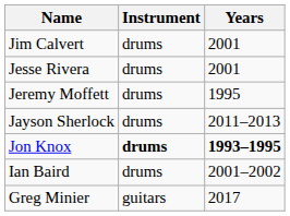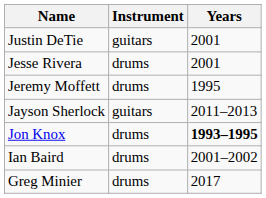 <table class="wikitable">
 <tr>
 <th>Name</th>
 <th>Instrument</th>
 <th>Years</th>
 </tr>
 <tr>
-<td>Jim Calvert</td>
-<td>drums</td>
+<td>Justin DeTie</td>
+<td>guitars</td>
 <td>2001</td>
 </tr>
 <tr>
 <td>Jesse Rivera</td>
 <td>drums</td>
 <td>2001</td>
 </tr>
 <tr>
 <td>Jeremy Moffett</td>
 <td>drums</td>
 <td>1995</td>
 </tr>
 <tr>
 <td>Jayson Sherlock</td>
-<td>drums</td>
+<td>guitars</td>
 <td>2011–2013</td>
 </tr>
 <tr>
 <td><a href='#'>Jon Knox</a></td>
-<td><strong>drums</strong></td>
+<td>drums</td>
 <td><strong>1993–1995</strong></td>
 </tr>
 <tr>
 <td>Ian Baird</td>
 <td>drums</td>
 <td>2001–2002</td>
 </tr>
 <tr>
 <td>Greg Minier</td>
-<td>guitars</td>
+<td>drums</td>
 <td>2017</td>
 </tr>
 </table>
